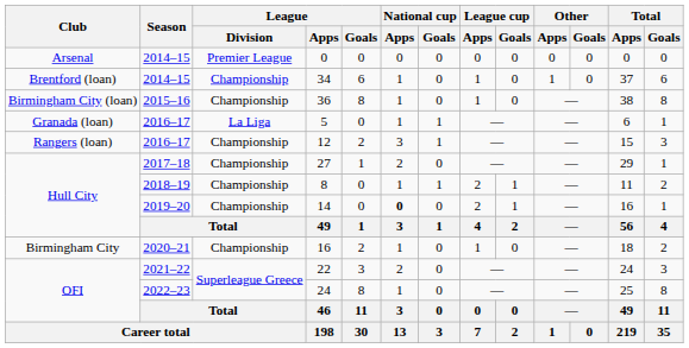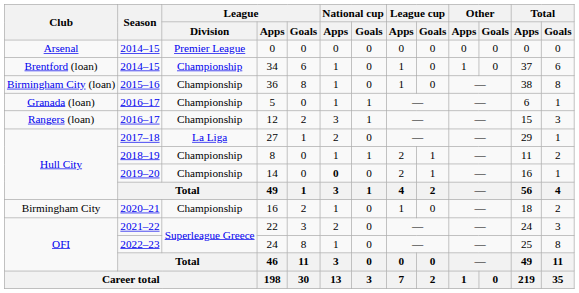 <table class="wikitable" style="text-align:center">
 <tr>
 <th rowspan=2>Club</th>
 <th rowspan=2>Season</th>
 <th colspan=3>League</th>
 <th colspan=2>National cup</th>
 <th colspan=2>League cup</th>
 <th colspan=2>Other</th>
 <th colspan=2>Total</th>
 </tr>
 <tr>
 <th>Division</th>
 <th>Apps</th>
 <th>Goals</th>
 <th>Apps</th>
 <th>Goals</th>
 <th>Apps</th>
 <th>Goals</th>
 <th>Apps</th>
 <th>Goals</th>
 <th>Apps</th>
 <th>Goals</th>
 </tr>
 <tr>
 <td><a href='#'>Arsenal</a></td>
 <td><a href='#'>2014–15</a></td>
 <td><a href='#'>Premier League</a></td>
 <td>0</td>
 <td>0</td>
 <td>0</td>
 <td>0</td>
 <td>0</td>
 <td>0</td>
 <td>0</td>
 <td>0</td>
 <td>0</td>
 <td>0</td>
 </tr>
 <tr>
 <td><a href='#'>Brentford</a> (loan)</td>
 <td><a href='#'>2014–15</a></td>
 <td><a href='#'>Championship</a></td>
 <td>34</td>
 <td>6</td>
 <td>1</td>
 <td>0</td>
 <td>1</td>
 <td>0</td>
 <td>1</td>
 <td>0</td>
 <td>37</td>
 <td>6</td>
 </tr>
 <tr>
 <td><a href='#'>Birmingham City</a> (loan)</td>
 <td><a href='#'>2015–16</a></td>
 <td>Championship</td>
 <td>36</td>
 <td>8</td>
 <td>1</td>
 <td>0</td>
 <td>1</td>
 <td>0</td>
 <td colspan=2>—</td>
 <td>38</td>
 <td>8</td>
 </tr>
 <tr>
 <td><a href='#'>Granada</a> (loan)</td>
 <td><a href='#'>2016–17</a></td>
-<td><a href='#'>La Liga</a></td>
+<td>Championship</td>
 <td>5</td>
 <td>0</td>
 <td>1</td>
 <td>1</td>
 <td colspan=2>—</td>
 <td colspan=2>—</td>
 <td>6</td>
 <td>1</td>
 </tr>
 <tr>
 <td><a href='#'>Rangers</a> (loan)</td>
 <td><a href='#'>2016–17</a></td>
 <td>Championship</td>
 <td>12</td>
 <td>2</td>
 <td>3</td>
 <td>1</td>
 <td colspan=2>—</td>
 <td colspan=2>—</td>
 <td>15</td>
 <td>3</td>
 </tr>
 <tr>
 <td rowspan=4><a href='#'>Hull City</a></td>
 <td><a href='#'>2017–18</a></td>
-<td>Championship</td>
+<td><a href='#'>La Liga</a></td>
 <td>27</td>
 <td>1</td>
 <td>2</td>
 <td>0</td>
 <td colspan=2>—</td>
 <td colspan=2>—</td>
 <td>29</td>
 <td>1</td>
 </tr>
 <tr>
 <td><a href='#'>2018–19</a></td>
 <td>Championship</td>
 <td>8</td>
 <td>0</td>
 <td>1</td>
 <td>1</td>
 <td>2</td>
 <td>1</td>
 <td colspan=2>—</td>
 <td>11</td>
 <td>2</td>
 </tr>
 <tr>
 <td><a href='#'>2019–20</a></td>
 <td>Championship</td>
 <td>14</td>
 <td>0</td>
 <td><strong>0</strong></td>
 <td>0</td>
 <td>2</td>
 <td>1</td>
 <td colspan=2>—</td>
 <td>16</td>
 <td>1</td>
 </tr>
 <tr>
 <th colspan=2>Total</th>
 <th>49</th>
 <th>1</th>
 <th>3</th>
 <th>1</th>
 <th>4</th>
 <th>2</th>
 <th colspan=2>—</th>
 <th>56</th>
 <th>4</th>
 </tr>
 <tr>
 <td>Birmingham City</td>
 <td><a href='#'>2020–21</a></td>
 <td>Championship</td>
 <td>16</td>
 <td>2</td>
 <td>1</td>
 <td>0</td>
 <td>1</td>
 <td>0</td>
 <td colspan="2">—</td>
 <td>18</td>
 <td>2</td>
 </tr>
 <tr>
 <td rowspan="3"><a href='#'>OFI</a></td>
 <td><a href='#'>2021–22</a></td>
 <td rowspan="2"><a href='#'>Superleague Greece</a></td>
 <td>22</td>
 <td>3</td>
 <td>2</td>
 <td>0</td>
 <td colspan="2">—</td>
 <td colspan="2">—</td>
 <td>24</td>
 <td>3</td>
 </tr>
 <tr>
 <td><a href='#'>2022–23</a></td>
 <td>24</td>
 <td>8</td>
 <td>1</td>
 <td>0</td>
 <td colspan="2">—</td>
 <td colspan="2">—</td>
 <td>25</td>
 <td>8</td>
 </tr>
 <tr>
 <th colspan=2>Total</th>
 <th>46</th>
 <th>11</th>
 <th>3</th>
 <th>0</th>
 <th>0</th>
 <th>0</th>
 <th colspan="2">—</th>
 <th>49</th>
 <th>11</th>
 </tr>
 <tr>
 <th colspan=3>Career total</th>
 <th>198</th>
 <th>30</th>
 <th>13</th>
 <th>3</th>
 <th>7</th>
 <th>2</th>
 <th>1</th>
 <th>0</th>
 <th>219</th>
 <th>35</th>
 </tr>
 </table>
